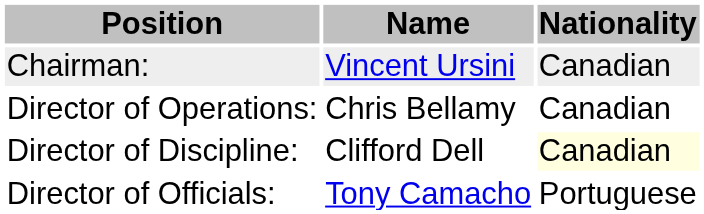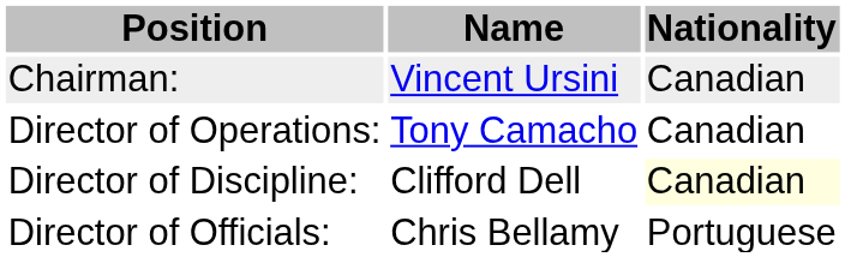 <table class="toccolours">
 <tr>
 <th style="background:silver;">Position</th>
 <th style="background:silver;">Name</th>
 <th style="background:silver;">Nationality</th>
 </tr>
 <tr style="background:#eee;">
 <td>Chairman:</td>
 <td><a href='#'>Vincent Ursini</a></td>
 <td> Canadian</td>
 </tr>
 <tr>
 <td>Director of Operations:</td>
-<td>Chris Bellamy</td>
+<td><a href='#'>Tony Camacho</a></td>
 <td> Canadian</td>
 </tr>
 <tr>
 <td>Director of Discipline:</td>
 <td>Clifford Dell</td>
 <td style="background: lightyellow;"> Canadian</td>
 </tr>
 <tr>
 <td>Director of Officials:</td>
-<td><a href='#'>Tony Camacho</a></td>
+<td>Chris Bellamy</td>
 <td> Portuguese</td>
 </tr>
 </table>
